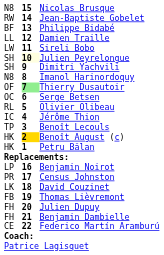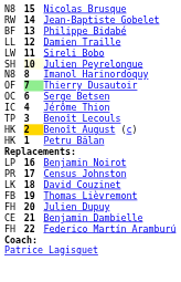 <table style="font-size: 90%" cellspacing="0" cellpadding="0">
 <tr>
 <td colspan="4"></td>
 </tr>
 <tr>
 <th width="25"></th>
 <th width="25"></th>
 </tr>
 <tr>
 <td>N8</td>
 <td><strong>15</strong></td>
 <td> <a href='#'>Nicolas Brusque</a></td>
 <td></td>
 </tr>
 <tr>
 <td>RW</td>
 <td><strong>14</strong></td>
 <td> <a href='#'>Jean-Baptiste Gobelet</a></td>
 </tr>
 <tr>
 <td>BF</td>
 <td><strong>13</strong></td>
 <td> <a href='#'>Philippe Bidabé</a></td>
 </tr>
 <tr>
 <td>LL</td>
 <td><strong>12</strong></td>
 <td> <a href='#'>Damien Traille</a></td>
 <td></td>
 </tr>
 <tr>
 <td>LW</td>
 <td><strong>11</strong></td>
 <td> <a href='#'>Sireli Bobo</a></td>
 </tr>
 <tr>
 <td>SH</td>
 <td style="background: lightyellow;"><strong>10</strong></td>
 <td> <a href='#'>Julien Peyrelongue</a></td>
 </tr>
 <tr>
-<td>SH</td>
-<td><strong>9</strong></td>
-<td> <a href='#'>Dimitri Yachvili</a></td>
-<td></td>
-</tr>
-<tr>
 <td>N8</td>
 <td><strong>8</strong></td>
 <td> <a href='#'>Imanol Harinordoquy</a></td>
 </tr>
 <tr>
 <td>OF</td>
 <td style="background: lightgreen;"><strong>7</strong></td>
 <td> <a href='#'>Thierry Dusautoir</a></td>
 </tr>
 <tr>
 <td>OC</td>
 <td><strong>6</strong></td>
 <td> <a href='#'>Serge Betsen</a></td>
-<td></td>
-</tr>
-<tr>
-<td>RL</td>
-<td><strong>5</strong></td>
-<td> <a href='#'>Olivier Olibeau</a></td>
 <td></td>
 </tr>
 <tr>
 <td>IC</td>
 <td><strong>4</strong></td>
 <td> <a href='#'>Jérôme Thion</a></td>
 </tr>
 <tr>
 <td>TP</td>
 <td><strong>3</strong></td>
 <td> <a href='#'>Benoît Lecouls</a></td>
 <td> </td>
 </tr>
 <tr>
 <td>HK</td>
 <td style="background: gold;"><strong>2</strong></td>
 <td> <a href='#'>Benoît August</a> (<a href='#'>c</a>)</td>
 <td></td>
 </tr>
 <tr>
 <td>HK</td>
 <td><strong>1</strong></td>
 <td> <a href='#'>Petru Bălan</a></td>
 <td></td>
 </tr>
 <tr>
 <td colspan=3><strong>Replacements:</strong></td>
 </tr>
 <tr>
 <td>LP</td>
 <td><strong>16</strong></td>
 <td> <a href='#'>Benjamin Noirot</a></td>
 <td></td>
 </tr>
 <tr>
 <td>PR</td>
 <td><strong>17</strong></td>
 <td> <a href='#'>Census Johnston</a></td>
 <td></td>
 </tr>
 <tr>
 <td>LK</td>
 <td><strong>18</strong></td>
 <td> <a href='#'>David Couzinet</a></td>
 <td></td>
 </tr>
 <tr>
 <td>FB</td>
 <td><strong>19</strong></td>
 <td> <a href='#'>Thomas Lièvremont</a></td>
 <td></td>
 </tr>
 <tr>
 <td>FH</td>
 <td><strong>20</strong></td>
 <td> <a href='#'>Julien Dupuy</a></td>
 <td></td>
 </tr>
 <tr>
-<td>FH</td>
+<td>CE</td>
 <td><strong>21</strong></td>
 <td> <a href='#'>Benjamin Dambielle</a></td>
 <td></td>
 </tr>
 <tr>
-<td>CE</td>
+<td>FH</td>
 <td><strong>22</strong></td>
 <td> <a href='#'>Federico Martín Aramburú</a></td>
 <td></td>
 </tr>
 <tr>
 <td colspan=3><strong>Coach:</strong></td>
 </tr>
 <tr>
 <td colspan="4"> <a href='#'>Patrice Lagisquet</a></td>
 </tr>
 </table>
